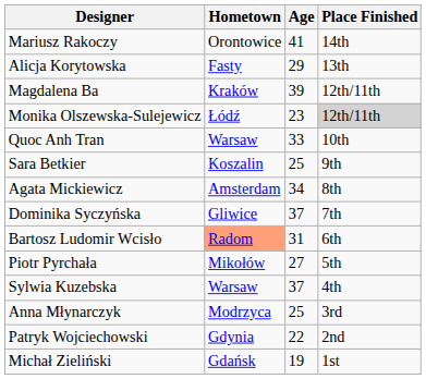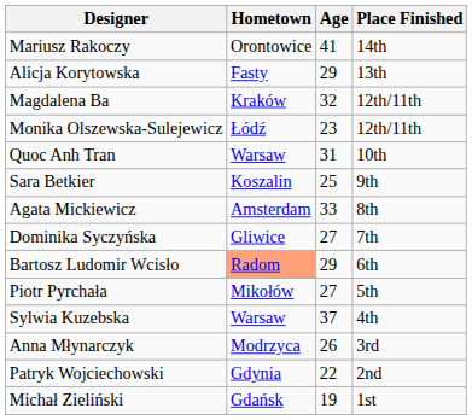 <table class="wikitable sortable">
 <tr>
 <th>Designer</th>
 <th>Hometown</th>
 <th>Age</th>
 <th>Place Finished</th>
 </tr>
 <tr>
 <td>Mariusz Rakoczy</td>
 <td>Orontowice</td>
 <td>41</td>
 <td>14th</td>
 </tr>
 <tr>
 <td>Alicja Korytowska</td>
 <td><a href='#'>Fasty</a></td>
 <td>29</td>
 <td>13th</td>
 </tr>
 <tr>
 <td>Magdalena Ba</td>
 <td><a href='#'>Kraków</a></td>
-<td>39</td>
+<td>32</td>
 <td>12th/11th</td>
 </tr>
 <tr>
 <td>Monika Olszewska-Sulejewicz</td>
 <td><a href='#'>Łódź</a></td>
 <td>23</td>
-<td style="background: lightgrey;">12th/11th</td>
+<td>12th/11th</td>
 </tr>
 <tr>
 <td>Quoc Anh Tran</td>
 <td><a href='#'>Warsaw</a></td>
-<td>33</td>
+<td>31</td>
 <td>10th</td>
 </tr>
 <tr>
 <td>Sara Betkier</td>
 <td><a href='#'>Koszalin</a></td>
 <td>25</td>
 <td>9th</td>
 </tr>
 <tr>
 <td>Agata Mickiewicz</td>
 <td><a href='#'>Amsterdam</a></td>
-<td>34</td>
+<td>33</td>
 <td>8th</td>
 </tr>
 <tr>
 <td>Dominika Syczyńska</td>
 <td><a href='#'>Gliwice</a></td>
-<td>37</td>
+<td>27</td>
 <td>7th</td>
 </tr>
 <tr>
 <td>Bartosz Ludomir Wcisło</td>
 <td style="background: lightsalmon;"><a href='#'>Radom</a></td>
-<td>31</td>
+<td>29</td>
 <td>6th</td>
 </tr>
 <tr>
 <td>Piotr Pyrchała</td>
 <td><a href='#'>Mikołów</a></td>
 <td>27</td>
 <td>5th</td>
 </tr>
 <tr>
 <td>Sylwia Kuzebska</td>
 <td><a href='#'>Warsaw</a></td>
 <td>37</td>
 <td>4th</td>
 </tr>
 <tr>
 <td>Anna Młynarczyk</td>
 <td><a href='#'>Modrzyca</a></td>
-<td>25</td>
+<td>26</td>
 <td>3rd</td>
 </tr>
 <tr>
 <td>Patryk Wojciechowski</td>
 <td><a href='#'>Gdynia</a></td>
 <td>22</td>
 <td>2nd</td>
 </tr>
 <tr>
 <td>Michał Zieliński</td>
 <td><a href='#'>Gdańsk</a></td>
 <td>19</td>
 <td>1st</td>
 </tr>
 </table>
